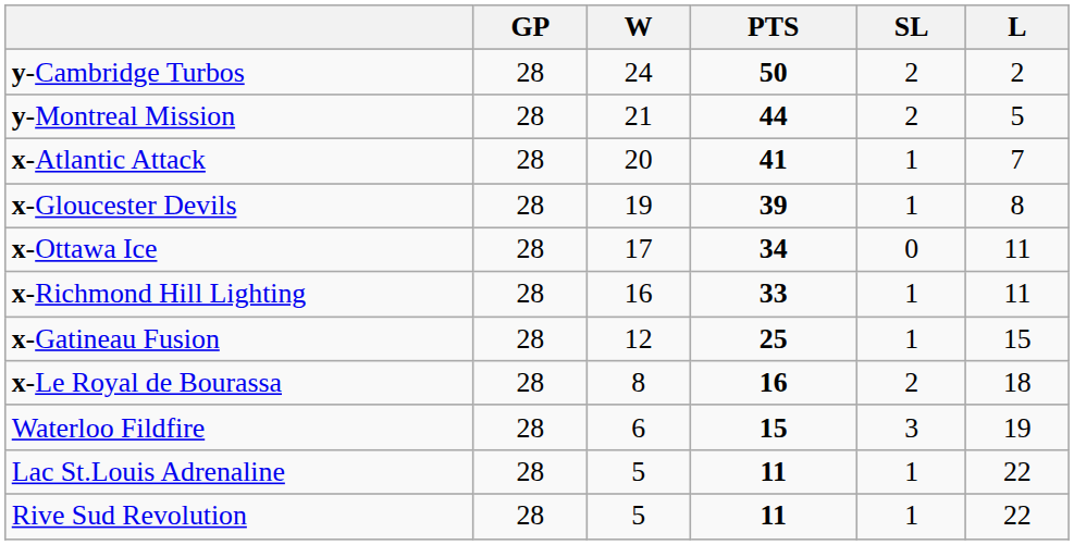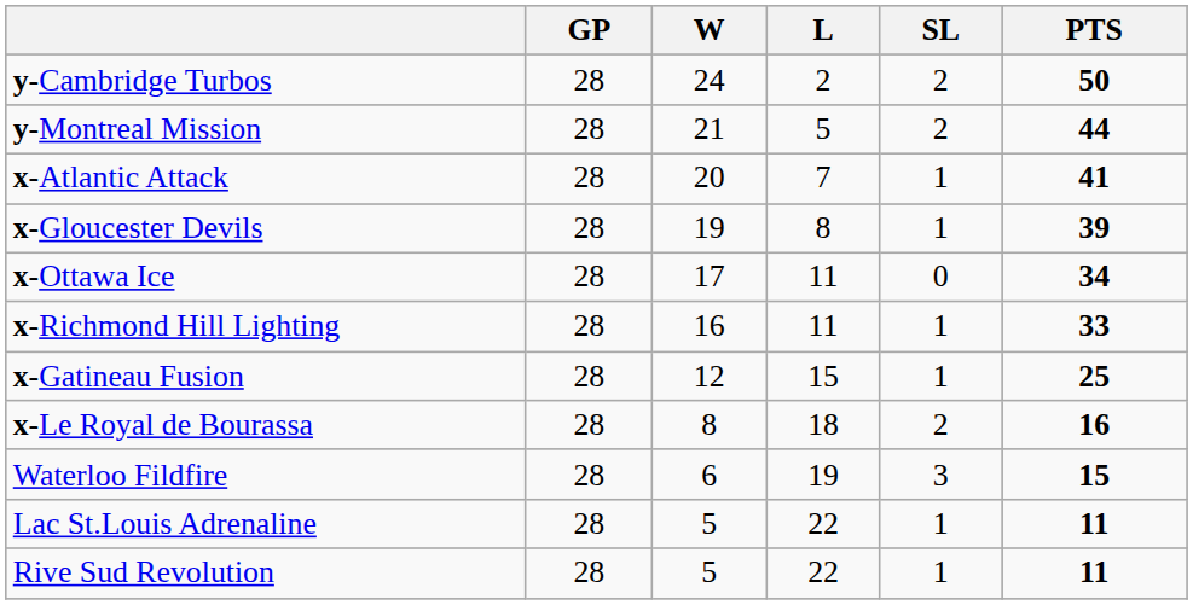 <table class="wikitable" style="text-align:center">
 <tr>
 <th bgcolor="#DDDDFF" width="15%"></th>
 <th bgcolor="#DDDDFF" width="3%">GP</th>
 <th bgcolor="#DDDDFF" width="3%">W</th>
+<th bgcolor="#DDDDFF" width="3%">L</th>
+<th bgcolor="#DDDDFF" width="3%">SL</th>
 <th bgcolor="#DDDDFF" width="5%">PTS</th>
-<th bgcolor="#DDDDFF" width="3%">SL</th>
-<th bgcolor="#DDDDFF" width="3%">L</th>
 </tr>
 <tr>
 <td align=left><strong>y</strong>-<a href='#'>Cambridge Turbos</a></td>
 <td>28</td>
 <td>24</td>
-<td><strong>50</strong></td>
 <td>2</td>
 <td>2</td>
+<td><strong>50</strong></td>
 </tr>
 <tr>
 <td align=left><strong>y</strong>-<a href='#'>Montreal Mission</a></td>
 <td>28</td>
 <td>21</td>
+<td>5</td>
+<td>2</td>
 <td><strong>44</strong></td>
-<td>2</td>
-<td>5</td>
 </tr>
 <tr>
 <td align=left><strong>x</strong>-<a href='#'>Atlantic Attack</a></td>
 <td>28</td>
 <td>20</td>
+<td>7</td>
+<td>1</td>
 <td><strong>41</strong></td>
-<td>1</td>
-<td>7</td>
 </tr>
 <tr>
 <td align=left><strong>x</strong>-<a href='#'>Gloucester Devils</a></td>
 <td>28</td>
 <td>19</td>
+<td>8</td>
+<td>1</td>
 <td><strong>39</strong></td>
-<td>1</td>
-<td>8</td>
 </tr>
 <tr>
 <td align=left><strong>x</strong>-<a href='#'>Ottawa Ice</a></td>
 <td>28</td>
 <td>17</td>
+<td>11</td>
+<td>0</td>
 <td><strong>34</strong></td>
-<td>0</td>
-<td>11</td>
 </tr>
 <tr>
 <td align=left><strong>x</strong>-<a href='#'>Richmond Hill Lighting</a></td>
 <td>28</td>
 <td>16</td>
+<td>11</td>
+<td>1</td>
 <td><strong>33</strong></td>
-<td>1</td>
-<td>11</td>
 </tr>
 <tr>
 <td align=left><strong>x</strong>-<a href='#'>Gatineau Fusion</a></td>
 <td>28</td>
 <td>12</td>
+<td>15</td>
+<td>1</td>
 <td><strong>25</strong></td>
-<td>1</td>
-<td>15</td>
 </tr>
 <tr>
 <td align=left><strong>x</strong>-<a href='#'>Le Royal de Bourassa</a></td>
 <td>28</td>
 <td>8</td>
+<td>18</td>
+<td>2</td>
 <td><strong>16</strong></td>
-<td>2</td>
-<td>18</td>
 </tr>
 <tr>
 <td align=left><a href='#'>Waterloo Fildfire</a></td>
 <td>28</td>
 <td>6</td>
+<td>19</td>
+<td>3</td>
 <td><strong>15</strong></td>
-<td>3</td>
-<td>19</td>
 </tr>
 <tr>
 <td align=left><a href='#'>Lac St.Louis Adrenaline</a></td>
 <td>28</td>
 <td>5</td>
+<td>22</td>
+<td>1</td>
 <td><strong>11</strong></td>
-<td>1</td>
-<td>22</td>
 </tr>
 <tr>
 <td align=left><a href='#'>Rive Sud Revolution</a></td>
 <td>28</td>
 <td>5</td>
+<td>22</td>
+<td>1</td>
 <td><strong>11</strong></td>
-<td>1</td>
-<td>22</td>
 </tr>
 </table>
